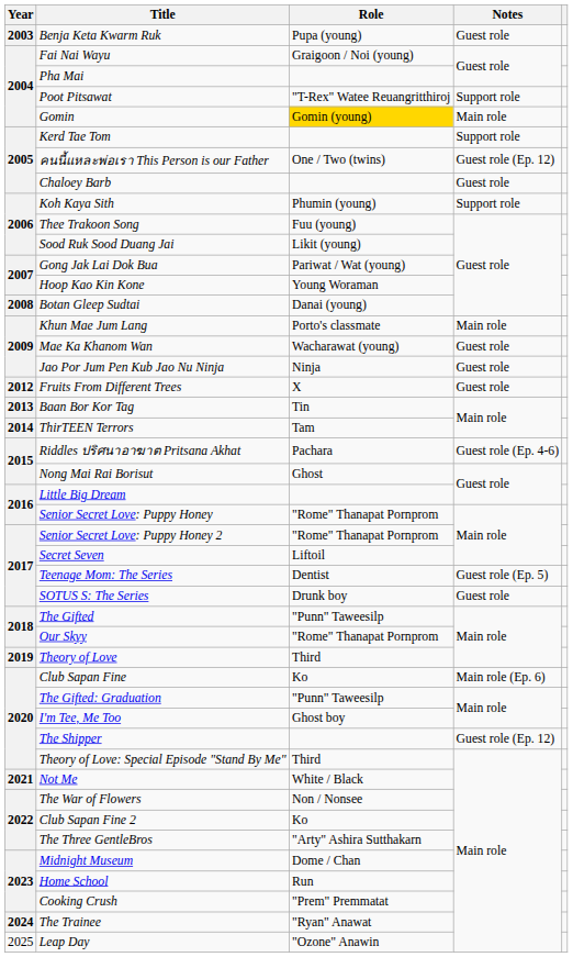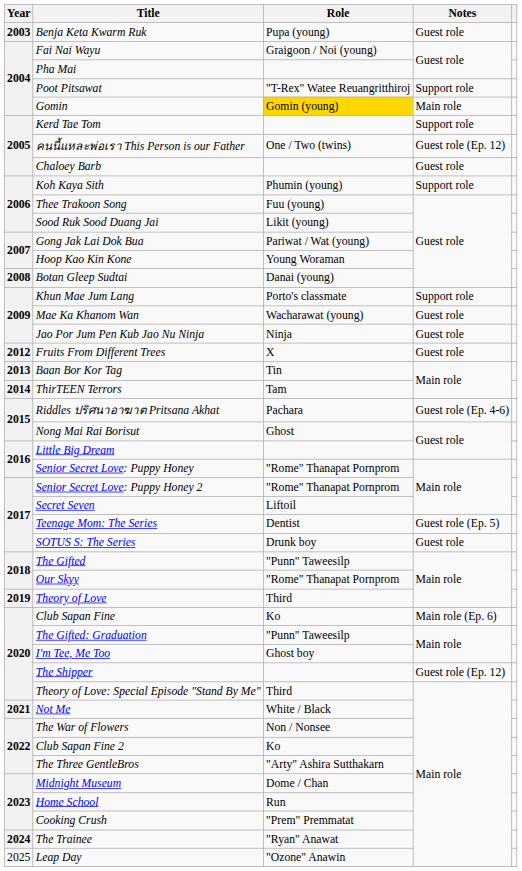 <table class="wikitable sortable plainrowheaders">
 <tr>
 <th scope="col">Year</th>
 <th scope="col">Title</th>
 <th scope="col">Role</th>
 <th scope="col" class="unsortable">Notes</th>
 <th scope="col" class="unsortable"></th>
 </tr>
 <tr>
 <th scope="row">2003</th>
 <td><em>Benja Keta Kwarm Ruk</em></td>
 <td>Pupa (young)</td>
 <td>Guest role</td>
 <td style="text-align: center;"></td>
 </tr>
 <tr>
 <th scope="row" rowspan="4">2004</th>
 <td><em>Fai Nai Wayu</em></td>
 <td>Graigoon / Noi (young)</td>
 <td rowspan="2">Guest role</td>
 <td style="text-align: center;"></td>
 </tr>
 <tr>
 <td><em>Pha Mai</em></td>
 <td></td>
 <td style="text-align: center;"></td>
 </tr>
 <tr>
 <td><em>Poot Pitsawat</em></td>
 <td>"T-Rex" Watee Reuangritthiroj</td>
 <td>Support role</td>
 <td style="text-align: center;"></td>
 </tr>
 <tr>
 <td><em>Gomin</em></td>
 <td style="background: gold;">Gomin (young)</td>
 <td>Main role</td>
 <td style="text-align: center;"></td>
 </tr>
 <tr>
 <th scope="row" rowspan="3">2005</th>
 <td><em>Kerd Tae Tom</em></td>
 <td></td>
 <td>Support role</td>
 <td style="text-align: center;"></td>
 </tr>
 <tr>
 <td><em>คนนี้แหละพ่อเรา This Person is our Father</em></td>
 <td>One / Two (twins)</td>
 <td>Guest role (Ep. 12)</td>
 <td style="text-align: center;"></td>
 </tr>
 <tr>
 <td><em>Chaloey Barb</em></td>
 <td></td>
 <td>Guest role</td>
 <td style="text-align: center;"></td>
 </tr>
 <tr>
 <th scope="row" rowspan="3">2006</th>
 <td><em>Koh Kaya Sith</em></td>
 <td>Phumin (young)</td>
 <td>Support role</td>
 <td style="text-align: center;"></td>
 </tr>
 <tr>
 <td><em>Thee Trakoon Song</em></td>
 <td>Fuu (young)</td>
 <td rowspan="5">Guest role</td>
 <td style="text-align: center;"></td>
 </tr>
 <tr>
 <td><em>Sood Ruk Sood Duang Jai</em></td>
 <td>Likit (young)</td>
 <td style="text-align: center;"></td>
 </tr>
 <tr>
 <th scope="row" rowspan="2">2007</th>
 <td><em>Gong Jak Lai Dok Bua</em></td>
 <td>Pariwat / Wat (young)</td>
 <td style="text-align: center;"></td>
 </tr>
 <tr>
 <td><em>Hoop Kao Kin Kone</em></td>
 <td>Young Woraman</td>
 <td style="text-align: center;"></td>
 </tr>
 <tr>
 <th scope="row">2008</th>
 <td><em>Botan Gleep Sudtai</em></td>
 <td>Danai (young)</td>
 <td style="text-align: center;"></td>
 </tr>
 <tr>
 <th scope="row" rowspan="3">2009</th>
 <td><em>Khun Mae Jum Lang</em></td>
 <td>Porto's classmate</td>
-<td>Main role</td>
+<td>Support role</td>
 <td style="text-align: center;"></td>
 </tr>
 <tr>
 <td><em>Mae Ka Khanom Wan</em></td>
 <td>Wacharawat (young)</td>
 <td>Guest role</td>
 <td style="text-align: center;"></td>
 </tr>
 <tr>
 <td><em>Jao Por Jum Pen Kub Jao Nu Ninja</em></td>
 <td>Ninja</td>
 <td>Guest role</td>
 <td style="text-align: center;"></td>
 </tr>
 <tr>
 <th scope="row">2012</th>
 <td><em>Fruits From Different Trees</em></td>
 <td>X</td>
 <td>Guest role</td>
 <td style="text-align: center;"></td>
 </tr>
 <tr>
 <th scope="row">2013</th>
 <td><em>Baan Bor Kor Tag</em></td>
 <td>Tin</td>
 <td rowspan="2">Main role</td>
 <td style="text-align: center;"></td>
 </tr>
 <tr>
 <th scope="row">2014</th>
 <td><em>ThirTEEN Terrors</em></td>
 <td>Tam</td>
 <td style="text-align: center;"></td>
 </tr>
 <tr>
 <th rowspan="2" scope="row">2015</th>
 <td><em>Riddles ปริศนาอาฆาต Pritsana Akhat</em></td>
 <td>Pachara</td>
 <td>Guest role (Ep. 4-6)</td>
 <td style="text-align: center;"></td>
 </tr>
 <tr>
 <td><em>Nong Mai Rai Borisut</em></td>
 <td>Ghost</td>
 <td rowspan="2">Guest role</td>
 <td style="text-align: center;"></td>
 </tr>
 <tr>
 <th scope="row" rowspan="2">2016</th>
 <td><em><a href='#'>Little Big Dream</a></em></td>
 <td></td>
 <td style="text-align: center;"></td>
 </tr>
 <tr>
 <td><em><a href='#'>Senior Secret Love</a>: Puppy Honey</em></td>
 <td>"Rome" Thanapat Pornprom</td>
 <td rowspan="3">Main role</td>
 <td style="text-align: center;"></td>
 </tr>
 <tr>
 <th scope="row" rowspan="4">2017</th>
 <td><em><a href='#'>Senior Secret Love</a>: Puppy Honey 2</em></td>
 <td>"Rome" Thanapat Pornprom</td>
 <td style="text-align: center;"></td>
 </tr>
 <tr>
 <td><em><a href='#'>Secret Seven</a></em></td>
 <td>Liftoil</td>
 <td style="text-align: center;"></td>
 </tr>
 <tr>
 <td><em><a href='#'>Teenage Mom: The Series</a></em></td>
 <td>Dentist</td>
 <td>Guest role (Ep. 5)</td>
 <td style="text-align: center;"></td>
 </tr>
 <tr>
 <td><em><a href='#'>SOTUS S: The Series</a></em></td>
 <td>Drunk boy</td>
 <td>Guest role</td>
 <td style="text-align: center;"></td>
 </tr>
 <tr>
 <th scope="row" rowspan="2">2018</th>
 <td><em><a href='#'>The Gifted</a></em></td>
 <td>"Punn" Taweesilp</td>
 <td rowspan="3">Main role</td>
 <td style="text-align: center;"></td>
 </tr>
 <tr>
 <td><em><a href='#'>Our Skyy</a></em></td>
 <td>"Rome" Thanapat Pornprom</td>
 <td style="text-align: center;"></td>
 </tr>
 <tr>
 <th scope="row">2019</th>
 <td><em><a href='#'>Theory of Love</a></em></td>
 <td>Third</td>
 <td style="text-align: center;"></td>
 </tr>
 <tr>
 <th scope="row" rowspan="5">2020</th>
 <td><em>Club Sapan Fine</em></td>
 <td>Ko</td>
 <td>Main role (Ep. 6)</td>
 <td style="text-align: center;"></td>
 </tr>
 <tr>
 <td><em><a href='#'>The Gifted: Graduation</a></em></td>
 <td>"Punn" Taweesilp</td>
 <td rowspan="2">Main role</td>
 <td style="text-align: center;"></td>
 </tr>
 <tr>
 <td><em><a href='#'>I'm Tee, Me Too</a></em></td>
 <td>Ghost boy</td>
 <td style="text-align: center;"></td>
 </tr>
 <tr>
 <td><em><a href='#'>The Shipper</a></em></td>
 <td></td>
 <td>Guest role (Ep. 12)</td>
 <td></td>
 </tr>
 <tr>
 <td><em>Theory of Love: Special Episode "Stand By Me"</em></td>
 <td>Third</td>
 <td rowspan="10">Main role</td>
 <td></td>
 </tr>
 <tr>
 <th scope="row" rowspan="1">2021</th>
 <td><em><a href='#'>Not Me</a></em></td>
 <td>White / Black</td>
 <td></td>
 </tr>
 <tr>
 <th scope="row" rowspan="3">2022</th>
 <td><em>The War of Flowers</em></td>
 <td>Non / Nonsee</td>
 <td></td>
 </tr>
 <tr>
 <td><em>Club Sapan Fine 2</em></td>
 <td>Ko</td>
 <td></td>
 </tr>
 <tr>
 <td><em>The Three GentleBros</em></td>
 <td>"Arty" Ashira Sutthakarn</td>
 <td></td>
 </tr>
 <tr>
 <th scope="row" rowspan="3">2023</th>
 <td><em><a href='#'>Midnight Museum</a></em></td>
 <td>Dome / Chan</td>
 <td></td>
 </tr>
 <tr>
 <td><em><a href='#'>Home School</a></em></td>
 <td>Run</td>
 <td></td>
 </tr>
 <tr>
 <td><em>Cooking Crush</em></td>
 <td>"Prem" Premmatat</td>
 <td></td>
 </tr>
 <tr>
 <th scope="row" rowspan="1">2024</th>
 <td><em>The Trainee</em></td>
 <td>"Ryan" Anawat</td>
 <td></td>
 </tr>
 <tr>
 <td>2025</td>
 <td><em>Leap Day</em></td>
 <td>"Ozone" Anawin</td>
 <td></td>
 </tr>
 </table>
